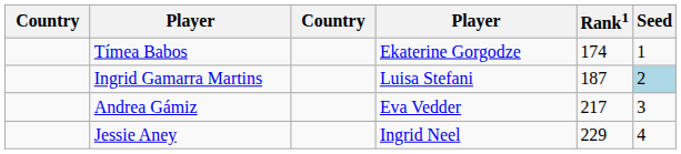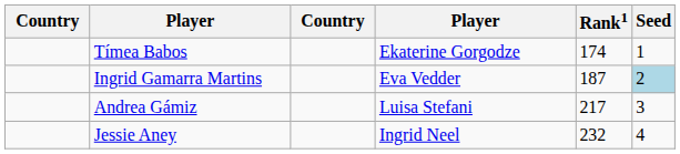 <table class="sortable wikitable">
 <tr>
 <th width="70">Country</th>
 <th width="175">Player</th>
 <th width="70">Country</th>
 <th width="175">Player</th>
 <th>Rank<sup>1</sup></th>
 <th>Seed</th>
 </tr>
 <tr>
 <td></td>
 <td><a href='#'>Tímea Babos</a></td>
 <td></td>
 <td><a href='#'>Ekaterine Gorgodze</a></td>
 <td>174</td>
 <td>1</td>
 </tr>
 <tr>
 <td></td>
 <td><a href='#'>Ingrid Gamarra Martins</a></td>
 <td></td>
-<td><a href='#'>Luisa Stefani</a></td>
+<td><a href='#'>Eva Vedder</a></td>
 <td>187</td>
 <td style="background: lightblue;">2</td>
 </tr>
 <tr>
 <td></td>
 <td><a href='#'>Andrea Gámiz</a></td>
 <td></td>
-<td><a href='#'>Eva Vedder</a></td>
+<td><a href='#'>Luisa Stefani</a></td>
 <td>217</td>
 <td>3</td>
 </tr>
 <tr>
 <td></td>
 <td><a href='#'>Jessie Aney</a></td>
 <td></td>
 <td><a href='#'>Ingrid Neel</a></td>
-<td>229</td>
+<td>232</td>
 <td>4</td>
 </tr>
 </table>
